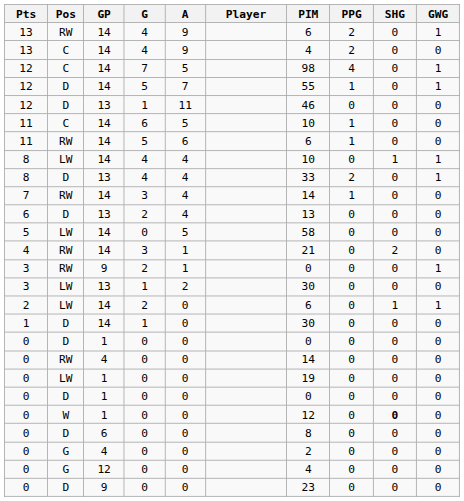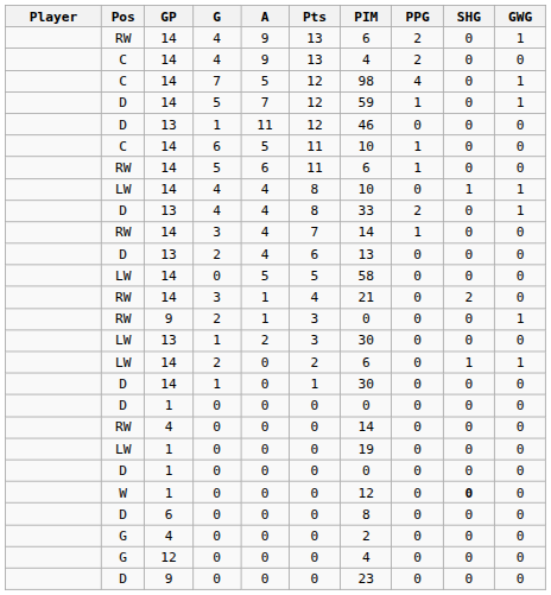 <table class="wikitable sortable" width="60%">
 <tr ALIGN="center">
-<th bgcolor="#DDDDFF" width="5%" title="Points">Pts</th>
+<th bgcolor="#DDDDFF" width="10%">Player</th>
 <th bgcolor="#DDDDFF" width="3%" title="Position">Pos</th>
 <th bgcolor="#DDDDFF" width="5%" title="Games played">GP</th>
 <th bgcolor="#DDDDFF" width="5%" title="Goals">G</th>
 <th bgcolor="#DDDDFF" width="5%" title="Assists">A</th>
-<th bgcolor="#DDDDFF" width="10%">Player</th>
+<th bgcolor="#DDDDFF" width="5%" title="Points">Pts</th>
 <th bgcolor="#DDDDFF" width="5%" title="Penalties in Minutes">PIM</th>
 <th bgcolor="#DDDDFF" width="5%" title="Power Play Goals">PPG</th>
 <th bgcolor="#DDDDFF" width="5%" title="Short-handed Goals">SHG</th>
 <th bgcolor="#DDDDFF" width="5%" title="Game-winning Goals">GWG</th>
 </tr>
 <tr align="center">
-<td>13</td>
+<td align="right"></td>
 <td>RW</td>
 <td>14</td>
 <td>4</td>
 <td>9</td>
-<td align="right"></td>
+<td>13</td>
 <td>6</td>
 <td>2</td>
 <td>0</td>
 <td>1</td>
 </tr>
 <tr align="center">
-<td>13</td>
+<td align="right"></td>
 <td>C</td>
 <td>14</td>
 <td>4</td>
 <td>9</td>
-<td align="right"></td>
+<td>13</td>
 <td>4</td>
 <td>2</td>
 <td>0</td>
 <td>0</td>
 </tr>
 <tr align="center">
-<td>12</td>
+<td align="right"></td>
 <td>C</td>
 <td>14</td>
 <td>7</td>
 <td>5</td>
-<td align="right"></td>
+<td>12</td>
 <td>98</td>
 <td>4</td>
 <td>0</td>
 <td>1</td>
 </tr>
 <tr align="center">
-<td>12</td>
+<td align="right"></td>
 <td>D</td>
 <td>14</td>
 <td>5</td>
 <td>7</td>
-<td align="right"></td>
-<td>55</td>
+<td>12</td>
+<td>59</td>
 <td>1</td>
 <td>0</td>
 <td>1</td>
 </tr>
 <tr align="center">
-<td>12</td>
+<td align="right"></td>
 <td>D</td>
 <td>13</td>
 <td>1</td>
 <td>11</td>
-<td align="right"></td>
+<td>12</td>
 <td>46</td>
 <td>0</td>
 <td>0</td>
 <td>0</td>
 </tr>
 <tr align="center">
-<td>11</td>
+<td align="right"></td>
 <td>C</td>
 <td>14</td>
 <td>6</td>
 <td>5</td>
-<td align="right"></td>
+<td>11</td>
 <td>10</td>
 <td>1</td>
 <td>0</td>
 <td>0</td>
 </tr>
 <tr align="center">
-<td>11</td>
+<td align="right"></td>
 <td>RW</td>
 <td>14</td>
 <td>5</td>
 <td>6</td>
-<td align="right"></td>
+<td>11</td>
 <td>6</td>
 <td>1</td>
 <td>0</td>
 <td>0</td>
 </tr>
 <tr align="center">
-<td>8</td>
+<td align="right"></td>
 <td>LW</td>
 <td>14</td>
 <td>4</td>
 <td>4</td>
-<td align="right"></td>
+<td>8</td>
 <td>10</td>
 <td>0</td>
 <td>1</td>
 <td>1</td>
 </tr>
 <tr align="center">
-<td>8</td>
+<td align="right"></td>
 <td>D</td>
 <td>13</td>
 <td>4</td>
 <td>4</td>
-<td align="right"></td>
+<td>8</td>
 <td>33</td>
 <td>2</td>
 <td>0</td>
 <td>1</td>
 </tr>
 <tr align="center">
-<td>7</td>
+<td align="right"></td>
 <td>RW</td>
 <td>14</td>
 <td>3</td>
 <td>4</td>
-<td align="right"></td>
+<td>7</td>
 <td>14</td>
 <td>1</td>
 <td>0</td>
 <td>0</td>
 </tr>
 <tr align="center">
-<td>6</td>
+<td align="right"></td>
 <td>D</td>
 <td>13</td>
 <td>2</td>
 <td>4</td>
-<td align="right"></td>
+<td>6</td>
 <td>13</td>
 <td>0</td>
 <td>0</td>
 <td>0</td>
 </tr>
 <tr align="center">
-<td>5</td>
+<td align="right"></td>
 <td>LW</td>
 <td>14</td>
 <td>0</td>
 <td>5</td>
-<td align="right"></td>
+<td>5</td>
 <td>58</td>
 <td>0</td>
 <td>0</td>
 <td>0</td>
 </tr>
 <tr align="center">
-<td>4</td>
+<td align="right"></td>
 <td>RW</td>
 <td>14</td>
 <td>3</td>
 <td>1</td>
-<td align="right"></td>
+<td>4</td>
 <td>21</td>
 <td>0</td>
 <td>2</td>
 <td>0</td>
 </tr>
 <tr align="center">
-<td>3</td>
+<td align="right"></td>
 <td>RW</td>
 <td>9</td>
 <td>2</td>
 <td>1</td>
-<td align="right"></td>
+<td>3</td>
 <td>0</td>
 <td>0</td>
 <td>0</td>
 <td>1</td>
 </tr>
 <tr align="center">
-<td>3</td>
+<td align="right"></td>
 <td>LW</td>
 <td>13</td>
 <td>1</td>
 <td>2</td>
-<td align="right"></td>
+<td>3</td>
 <td>30</td>
 <td>0</td>
 <td>0</td>
 <td>0</td>
 </tr>
 <tr align="center">
-<td>2</td>
+<td align="right"></td>
 <td>LW</td>
 <td>14</td>
 <td>2</td>
 <td>0</td>
-<td align="right"></td>
+<td>2</td>
 <td>6</td>
 <td>0</td>
 <td>1</td>
 <td>1</td>
 </tr>
 <tr align="center">
-<td>1</td>
+<td align="right"></td>
 <td>D</td>
 <td>14</td>
 <td>1</td>
 <td>0</td>
-<td align="right"></td>
+<td>1</td>
 <td>30</td>
 <td>0</td>
 <td>0</td>
 <td>0</td>
 </tr>
 <tr align="center">
-<td>0</td>
+<td align="right"></td>
 <td>D</td>
 <td>1</td>
 <td>0</td>
 <td>0</td>
-<td align="right"></td>
+<td>0</td>
 <td>0</td>
 <td>0</td>
 <td>0</td>
 <td>0</td>
 </tr>
 <tr align="center">
-<td>0</td>
+<td align="right"></td>
 <td>RW</td>
 <td>4</td>
 <td>0</td>
 <td>0</td>
-<td align="right"></td>
+<td>0</td>
 <td>14</td>
 <td>0</td>
 <td>0</td>
 <td>0</td>
 </tr>
 <tr align="center">
-<td>0</td>
+<td align="right"></td>
 <td>LW</td>
 <td>1</td>
 <td>0</td>
 <td>0</td>
-<td align="right"></td>
+<td>0</td>
 <td>19</td>
 <td>0</td>
 <td>0</td>
 <td>0</td>
 </tr>
 <tr align="center">
-<td>0</td>
+<td align="right"></td>
 <td>D</td>
 <td>1</td>
 <td>0</td>
 <td>0</td>
-<td align="right"></td>
+<td>0</td>
 <td>0</td>
 <td>0</td>
 <td>0</td>
 <td>0</td>
 </tr>
 <tr align="center">
-<td>0</td>
+<td align="right"></td>
 <td>W</td>
 <td>1</td>
 <td>0</td>
 <td>0</td>
-<td align="right"></td>
+<td>0</td>
 <td>12</td>
 <td>0</td>
 <td><strong>0</strong></td>
 <td>0</td>
 </tr>
 <tr align="center">
-<td>0</td>
+<td align="right"></td>
 <td>D</td>
 <td>6</td>
 <td>0</td>
 <td>0</td>
-<td align="right"></td>
+<td>0</td>
 <td>8</td>
 <td>0</td>
 <td>0</td>
 <td>0</td>
 </tr>
 <tr align="center">
-<td>0</td>
+<td align="right"></td>
 <td>G</td>
 <td>4</td>
 <td>0</td>
 <td>0</td>
-<td align="right"></td>
+<td>0</td>
 <td>2</td>
 <td>0</td>
 <td>0</td>
 <td>0</td>
 </tr>
 <tr align="center">
-<td>0</td>
+<td align="right"></td>
 <td>G</td>
 <td>12</td>
 <td>0</td>
 <td>0</td>
-<td align="right"></td>
+<td>0</td>
 <td>4</td>
 <td>0</td>
 <td>0</td>
 <td>0</td>
 </tr>
 <tr align="center">
-<td>0</td>
+<td align="right"></td>
 <td>D</td>
 <td>9</td>
 <td>0</td>
 <td>0</td>
-<td align="right"></td>
+<td>0</td>
 <td>23</td>
 <td>0</td>
 <td>0</td>
 <td>0</td>
 </tr>
 </table>
